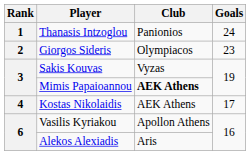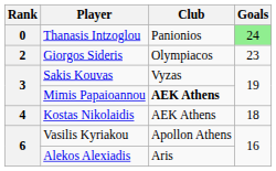 <table class="wikitable" style="text-align:center">
 <tr>
 <th>Rank</th>
 <th>Player</th>
 <th>Club</th>
 <th>Goals</th>
 </tr>
 <tr>
-<th>1</th>
+<th>0</th>
 <td align="left"> <a href='#'>Thanasis Intzoglou</a></td>
 <td align="left">Panionios</td>
-<td>24</td>
+<td style="background: lightgreen;">24</td>
 </tr>
 <tr>
 <th>2</th>
 <td align="left"> <a href='#'>Giorgos Sideris</a></td>
 <td align="left">Olympiacos</td>
 <td>23</td>
 </tr>
 <tr>
 <th rowspan="2">3</th>
 <td align="left"> <a href='#'>Sakis Kouvas</a></td>
 <td align="left">Vyzas</td>
 <td rowspan="2">19</td>
 </tr>
 <tr>
 <td align="left"> <a href='#'>Mimis Papaioannou</a></td>
 <td align="left"><strong>AEK Athens</strong></td>
 </tr>
 <tr>
 <th>4</th>
 <td align="left"> <a href='#'>Kostas Nikolaidis</a></td>
 <td align="left">AEK Athens</td>
-<td>17</td>
+<td>18</td>
 </tr>
 <tr>
 <th rowspan="2">6</th>
 <td align="left"> Vasilis Kyriakou</td>
 <td align="left">Apollon Athens</td>
 <td rowspan="2">16</td>
 </tr>
 <tr>
 <td align="left"> <a href='#'>Alekos Alexiadis</a></td>
 <td align="left">Aris</td>
 </tr>
 </table>
